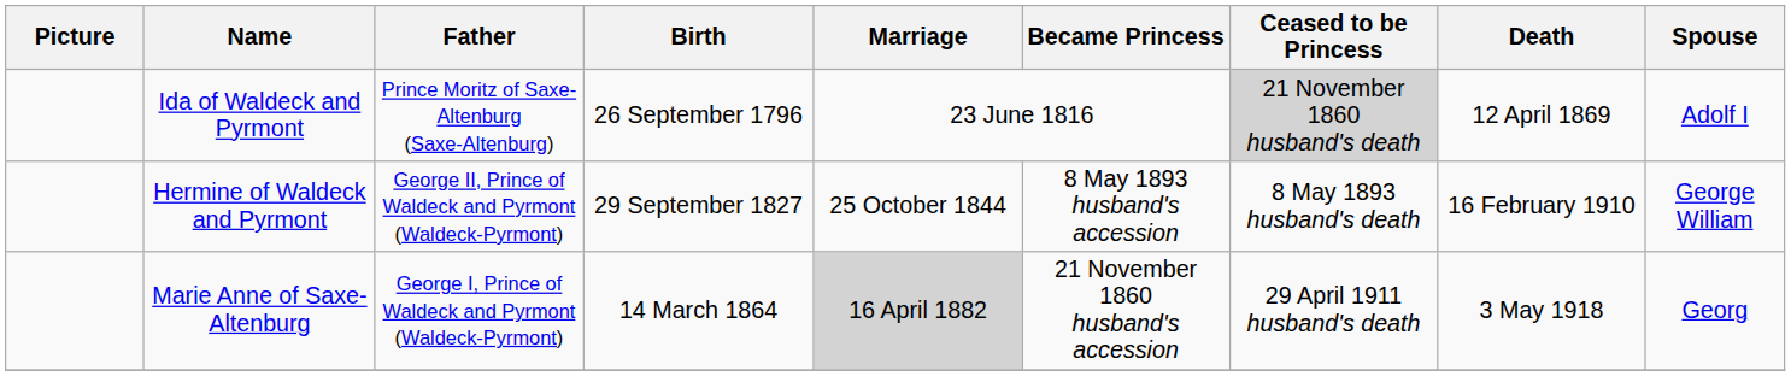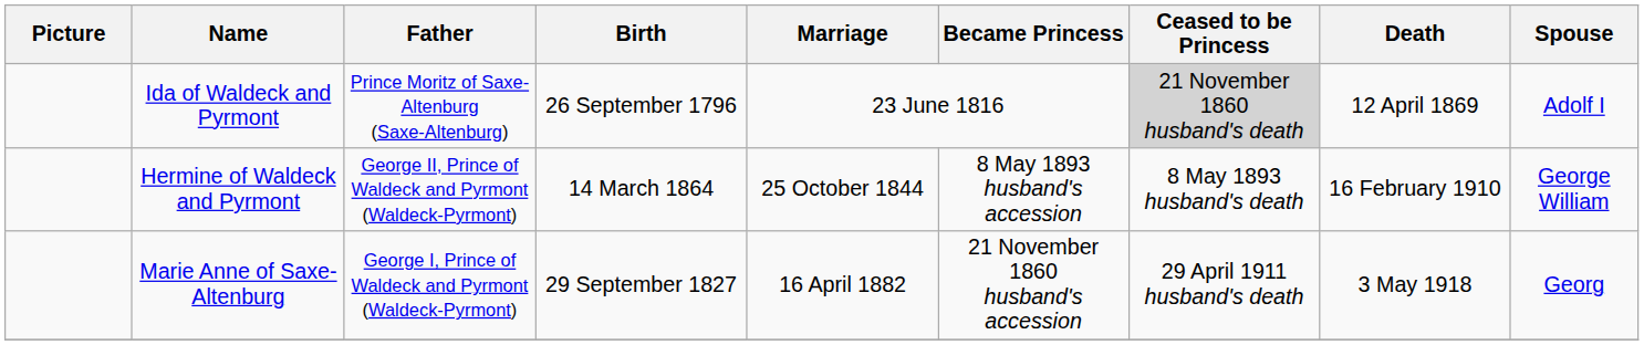 <table width=95% class="wikitable">
 <tr>
 <th width = "6%">Picture</th>
 <th width = "10%">Name</th>
 <th width = "9%">Father</th>
 <th width = "10%">Birth</th>
 <th width = "9%">Marriage</th>
 <th width = "9%">Became Princess</th>
 <th width = "9%">Ceased to be Princess</th>
 <th width = "9%">Death</th>
 <th width = "6%">Spouse</th>
 </tr>
 <tr>
 <td align="center"></td>
 <td align="center"><a href='#'>Ida of Waldeck and Pyrmont</a></td>
 <td align="center"><small><a href='#'>Prince Moritz of Saxe-Altenburg</a><br>(<a href='#'>Saxe-Altenburg</a>)</small></td>
 <td align="center">26 September 1796</td>
 <td align="center" colspan="2">23 June 1816</td>
 <td align="center" style="background: lightgrey;">21 November 1860<br><em>husband's death</em></td>
 <td align="center">12 April 1869</td>
 <td align="center"><a href='#'>Adolf I</a></td>
 </tr>
 <tr>
 <td align="center"></td>
 <td align="center"><a href='#'>Hermine of Waldeck and Pyrmont</a></td>
 <td align="center"><small><a href='#'>George II, Prince of Waldeck and Pyrmont</a><br>(<a href='#'>Waldeck-Pyrmont</a>)</small></td>
-<td align="center">29 September 1827</td>
+<td align="center">14 March 1864</td>
 <td align="center">25 October 1844</td>
 <td align="center">8 May 1893<br><em>husband's accession</em></td>
 <td align="center">8 May 1893<br><em>husband's death</em></td>
 <td align="center">16 February 1910</td>
 <td align="center"><a href='#'>George William</a></td>
 </tr>
 <tr>
 <td align="center"></td>
 <td align="center"><a href='#'>Marie Anne of Saxe-Altenburg</a></td>
 <td align="center"><small><a href='#'>George I, Prince of Waldeck and Pyrmont</a><br>(<a href='#'>Waldeck-Pyrmont</a>)</small></td>
-<td align="center">14 March 1864</td>
-<td align="center" style="background: lightgrey;">16 April 1882</td>
+<td align="center">29 September 1827</td>
+<td align="center">16 April 1882</td>
 <td align="center">21 November 1860<br><em>husband's accession</em></td>
 <td align="center">29 April 1911<br><em>husband's death</em></td>
 <td align="center">3 May 1918</td>
 <td align="center"><a href='#'>Georg</a></td>
 </tr>
 <tr>
 </tr>
 </table>
